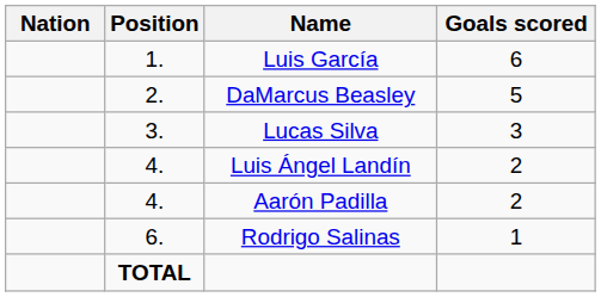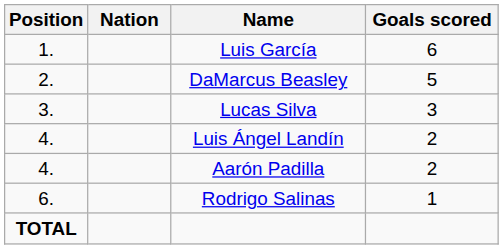 <table class="wikitable" style="font-size: 95%; text-align: center;">
 <tr>
+<th width=60>Position</th>
 <th width=60>Nation</th>
-<th width=60>Position</th>
 <th width=150>Name</th>
 <th width=100>Goals scored</th>
 </tr>
 <tr>
+<td>1.</td>
 <td></td>
-<td>1.</td>
 <td><a href='#'>Luis García</a></td>
 <td>6</td>
 </tr>
 <tr>
+<td>2.</td>
 <td></td>
-<td>2.</td>
 <td><a href='#'>DaMarcus Beasley</a></td>
 <td>5</td>
 </tr>
 <tr>
+<td>3.</td>
 <td></td>
-<td>3.</td>
 <td><a href='#'>Lucas Silva</a></td>
 <td>3</td>
 </tr>
 <tr>
+<td>4.</td>
 <td></td>
-<td>4.</td>
 <td><a href='#'>Luis Ángel Landín</a></td>
 <td>2</td>
 </tr>
 <tr>
+<td>4.</td>
 <td></td>
-<td>4.</td>
 <td><a href='#'>Aarón Padilla</a></td>
 <td>2</td>
 </tr>
 <tr>
+<td>6.</td>
 <td></td>
-<td>6.</td>
 <td><a href='#'>Rodrigo Salinas</a></td>
 <td>1</td>
 </tr>
 <tr>
+<td><strong>TOTAL</strong></td>
 <td></td>
-<td><strong>TOTAL</strong></td>
 <td></td>
 <td></td>
 </tr>
 </table>
